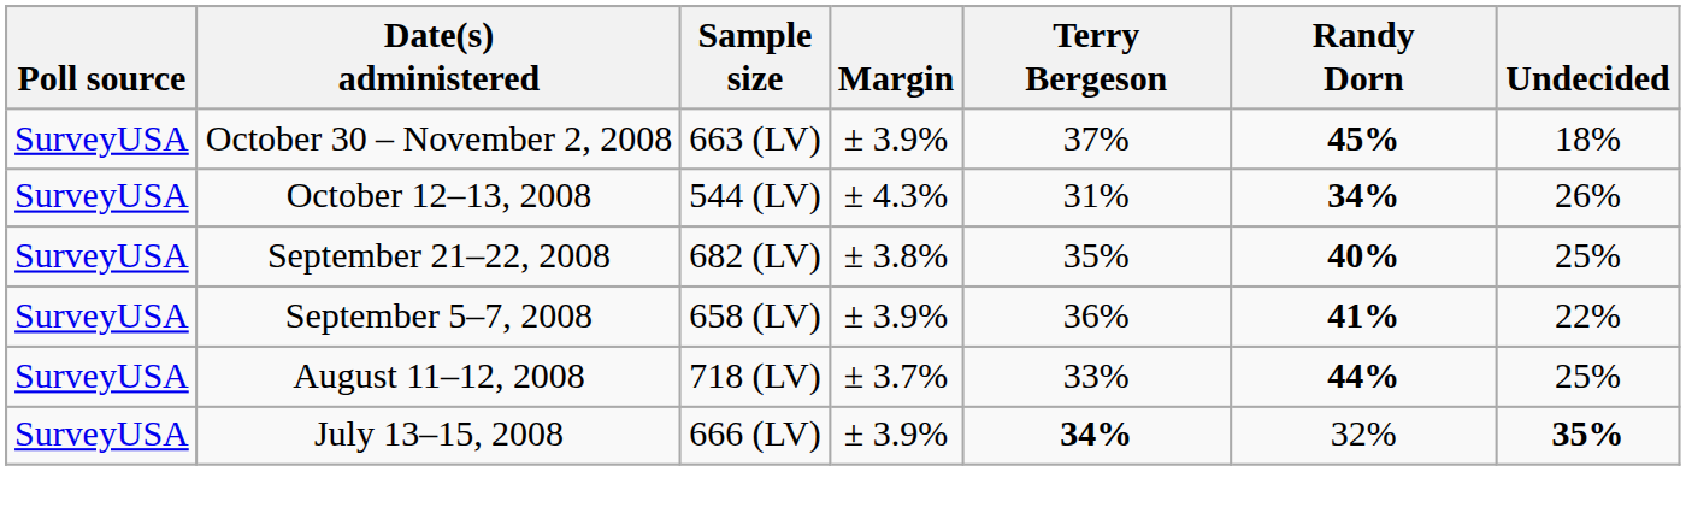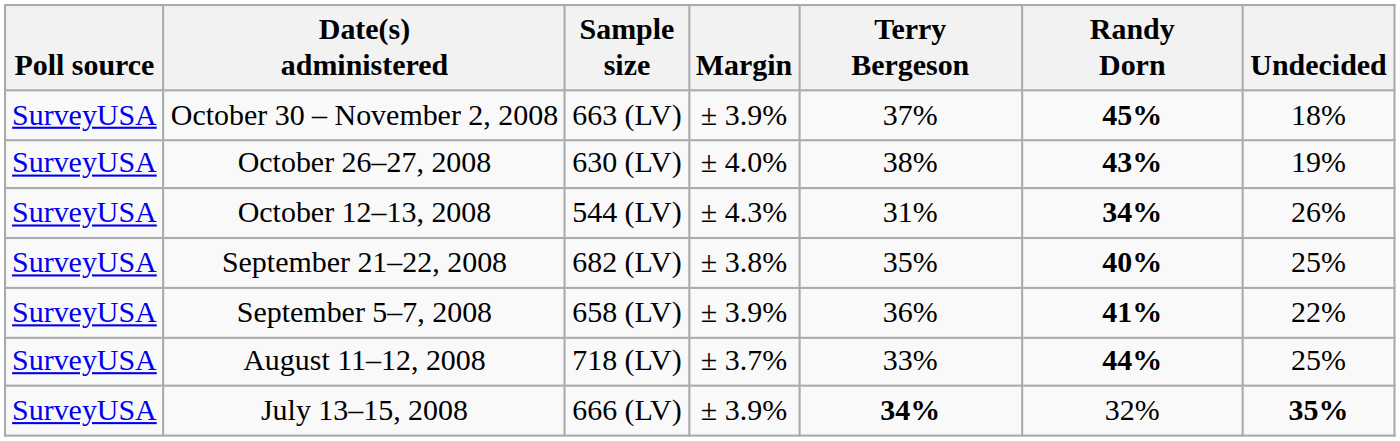 <table class="wikitable" style="font-size:90%;text-align:center;">
 <tr valign=bottom>
 <th>Poll source</th>
 <th>Date(s)<br>administered</th>
 <th>Sample<br>size</th>
 <th>Margin<br></th>
 <th style="width:100px;">Terry<br>Bergeson</th>
 <th style="width:100px;">Randy<br>Dorn</th>
 <th>Undecided</th>
 </tr>
 <tr>
 <td style="text-align:left;"><a href='#'>SurveyUSA</a></td>
 <td>October 30 – November 2, 2008</td>
 <td>663 (LV)</td>
 <td>± 3.9%</td>
 <td>37%</td>
 <td><strong>45%</strong></td>
 <td>18%</td>
+</tr>
+<tr>
+<td style="text-align:left;"><a href='#'>SurveyUSA</a></td>
+<td>October 26–27, 2008</td>
+<td>630 (LV)</td>
+<td>± 4.0%</td>
+<td>38%</td>
+<td><strong>43%</strong></td>
+<td>19%</td>
 </tr>
 <tr>
 <td style="text-align:left;"><a href='#'>SurveyUSA</a></td>
 <td>October 12–13, 2008</td>
 <td>544 (LV)</td>
 <td>± 4.3%</td>
 <td>31%</td>
 <td><strong>34%</strong></td>
 <td>26%</td>
 </tr>
 <tr>
 <td style="text-align:left;"><a href='#'>SurveyUSA</a></td>
 <td>September 21–22, 2008</td>
 <td>682 (LV)</td>
 <td>± 3.8%</td>
 <td>35%</td>
 <td><strong>40%</strong></td>
 <td>25%</td>
 </tr>
 <tr>
 <td style="text-align:left;"><a href='#'>SurveyUSA</a></td>
 <td>September 5–7, 2008</td>
 <td>658 (LV)</td>
 <td>± 3.9%</td>
 <td>36%</td>
 <td><strong>41%</strong></td>
 <td>22%</td>
 </tr>
 <tr>
 <td style="text-align:left;"><a href='#'>SurveyUSA</a></td>
 <td>August 11–12, 2008</td>
 <td>718 (LV)</td>
 <td>± 3.7%</td>
 <td>33%</td>
 <td><strong>44%</strong></td>
 <td>25%</td>
 </tr>
 <tr>
 <td style="text-align:left;"><a href='#'>SurveyUSA</a></td>
 <td>July 13–15, 2008</td>
 <td>666 (LV)</td>
 <td>± 3.9%</td>
 <td><strong>34%</strong></td>
 <td>32%</td>
 <td><strong>35%</strong></td>
 </tr>
 </table>
